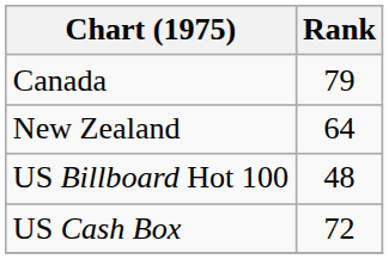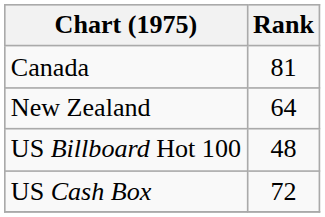 <table class="wikitable sortable">
 <tr>
 <th>Chart (1975)</th>
 <th style="text-align:center;">Rank</th>
 </tr>
 <tr>
 <td>Canada </td>
-<td style="text-align:center;">79</td>
+<td style="text-align:center;">81</td>
 </tr>
 <tr>
 <td>New Zealand </td>
 <td align="center">64</td>
 </tr>
 <tr>
 <td>US <em>Billboard</em> Hot 100</td>
 <td style="text-align:center;">48</td>
 </tr>
 <tr>
 <td>US <em>Cash Box</em> </td>
 <td style="text-align:center;">72</td>
 </tr>
 <tr>
 </tr>
 </table>
